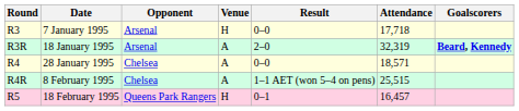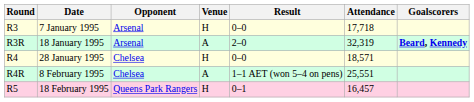 <table class="wikitable">
 <tr>
 <th>Round</th>
 <th>Date</th>
 <th>Opponent</th>
 <th>Venue</th>
 <th>Result</th>
 <th>Attendance</th>
 <th>Goalscorers</th>
 </tr>
 <tr style="background-color: #ffffdd;">
 <td>R3</td>
 <td>7 January 1995</td>
 <td><a href='#'>Arsenal</a></td>
 <td>H</td>
 <td>0–0</td>
 <td>17,718</td>
 <td></td>
 </tr>
 <tr style="background-color: #d0ffe3;">
 <td>R3R</td>
 <td>18 January 1995</td>
 <td><a href='#'>Arsenal</a></td>
 <td>A</td>
 <td>2–0</td>
 <td>32,319</td>
 <td><strong><a href='#'>Beard</a>, <a href='#'>Kennedy</a></strong></td>
 </tr>
 <tr style="background-color: #ffffdd;">
 <td>R4</td>
 <td>28 January 1995</td>
 <td><a href='#'>Chelsea</a></td>
-<td>A</td>
+<td>H</td>
 <td>0–0</td>
 <td>18,571</td>
 <td></td>
 </tr>
 <tr style="background-color: #d0ffe3;">
 <td>R4R</td>
 <td>8 February 1995</td>
 <td><a href='#'>Chelsea</a></td>
 <td>A</td>
 <td>1–1 AET (won 5–4 on pens)</td>
-<td>25,515</td>
+<td>25,551</td>
 <td></td>
 </tr>
 <tr style="background-color: #ffd0e3;">
 <td>R5</td>
 <td>18 February 1995</td>
 <td><a href='#'>Queens Park Rangers</a></td>
 <td>H</td>
 <td>0–1</td>
 <td>16,457</td>
 <td></td>
 </tr>
 </table>
